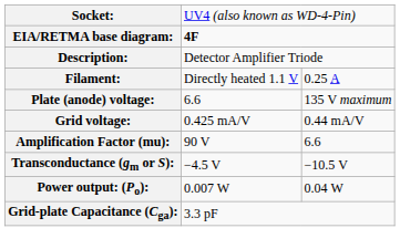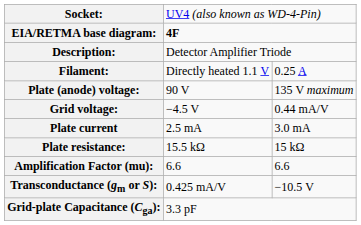 <table class="wikitable">
 <tr>
 <th>Socket:</th>
 <td colspan="2"><a href='#'>UV4</a> <em>(also known as WD-4-Pin)</em></td>
 </tr>
 <tr>
 <th>EIA/RETMA base diagram:</th>
 <td colspan="2"><strong>4F</strong></td>
 </tr>
 <tr>
 <th>Description:</th>
 <td colspan="2">Detector Amplifier Triode</td>
 </tr>
 <tr>
 <th>Filament:</th>
 <td>Directly heated 1.1 <a href='#'>V</a></td>
 <td>0.25 <a href='#'>A</a></td>
 </tr>
 <tr>
 <th>Plate (anode) voltage:</th>
-<td>6.6</td>
+<td>90 V</td>
 <td>135 V <em>maximum</em></td>
 </tr>
 <tr>
 <th>Grid voltage:</th>
-<td>0.425 mA/V</td>
+<td>−4.5 V</td>
 <td>0.44 mA/V</td>
 </tr>
 <tr>
+<th>Plate current</th>
+<td>2.5 mA</td>
+<td>3.0 mA</td>
+</tr>
+<tr>
+<th>Plate resistance:</th>
+<td>15.5 kΩ</td>
+<td>15 kΩ</td>
+</tr>
+<tr>
 <th>Amplification Factor (mu):</th>
-<td>90 V</td>
+<td>6.6</td>
 <td>6.6</td>
 </tr>
 <tr>
 <th>Transconductance (<em>g</em><sub>m</sub> or <em>S</em>):</th>
-<td>−4.5 V</td>
+<td>0.425 mA/V</td>
 <td>−10.5 V</td>
-</tr>
-<tr>
-<th>Power output: (<em>P</em><sub>o</sub>):</th>
-<td>0.007 W</td>
-<td>0.04 W</td>
 </tr>
 <tr>
 <th>Grid-plate Capacitance (<em>C</em><sub>ga</sub>):</th>
 <td colspan="2">3.3 pF</td>
 </tr>
 </table>
